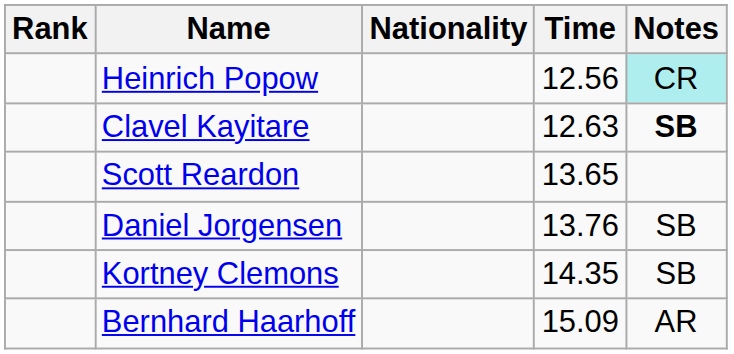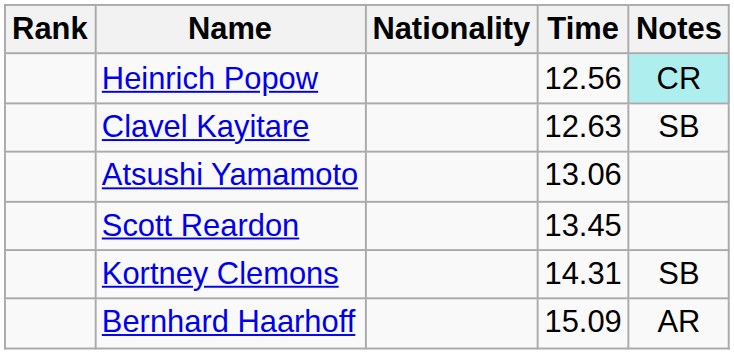 <table class="wikitable sortable" style="text-align:center">
 <tr>
 <th>Rank</th>
 <th>Name</th>
 <th>Nationality</th>
 <th>Time</th>
 <th>Notes</th>
 </tr>
 <tr>
 <td></td>
 <td align=left><a href='#'>Heinrich Popow</a></td>
 <td align=left></td>
 <td>12.56</td>
 <td style="background: paleturquoise;">CR</td>
 </tr>
 <tr>
 <td></td>
 <td align=left><a href='#'>Clavel Kayitare</a></td>
 <td align=left></td>
 <td>12.63</td>
-<td><strong>SB</strong></td>
+<td>SB</td>
+</tr>
+<tr>
+<td></td>
+<td align=left><a href='#'>Atsushi Yamamoto</a></td>
+<td align=left></td>
+<td>13.06</td>
+<td></td>
 </tr>
 <tr>
 <td></td>
 <td align=left><a href='#'>Scott Reardon</a></td>
 <td align=left></td>
-<td>13.65</td>
+<td>13.45</td>
 <td></td>
-</tr>
-<tr>
-<td></td>
-<td align=left><a href='#'>Daniel Jorgensen</a></td>
-<td align=left></td>
-<td>13.76</td>
-<td>SB</td>
 </tr>
 <tr>
 <td></td>
 <td align=left><a href='#'>Kortney Clemons</a></td>
 <td align=left></td>
-<td>14.35</td>
+<td>14.31</td>
 <td>SB</td>
 </tr>
 <tr>
 <td></td>
 <td align=left><a href='#'>Bernhard Haarhoff</a></td>
 <td align=left></td>
 <td>15.09</td>
 <td>AR</td>
 </tr>
 </table>
